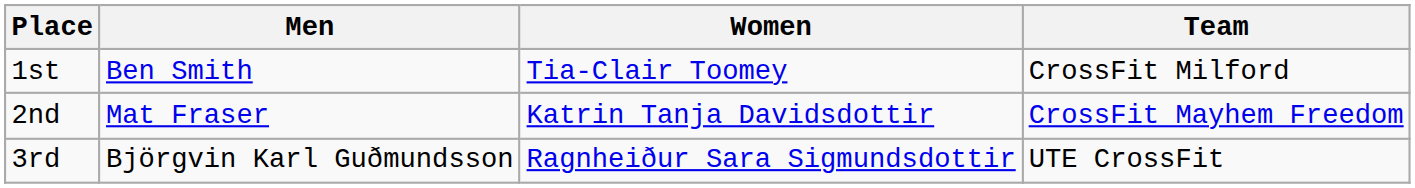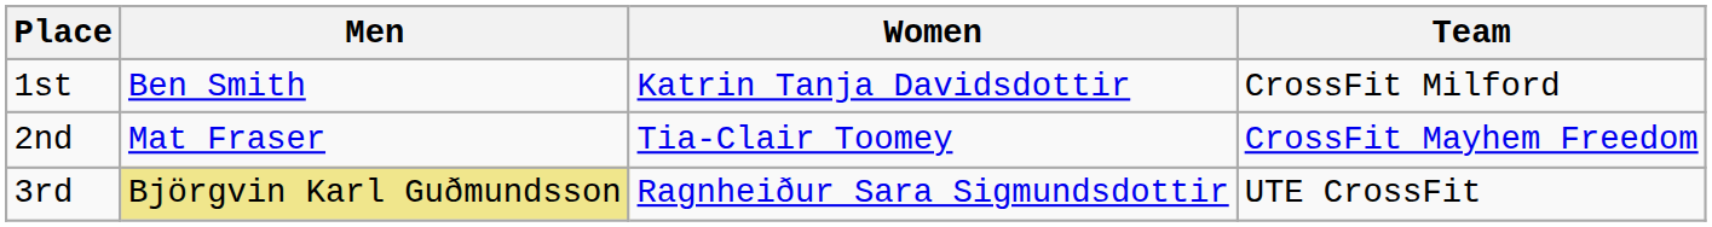 <table class="wikitable">
 <tr>
 <th>Place</th>
 <th>Men</th>
 <th>Women </th>
 <th>Team</th>
 </tr>
 <tr>
 <td>1st</td>
 <td><a href='#'>Ben Smith</a></td>
-<td><a href='#'>Tia-Clair Toomey</a></td>
+<td><a href='#'>Katrin Tanja Davidsdottir</a></td>
 <td>CrossFit Milford</td>
 </tr>
 <tr>
 <td>2nd</td>
 <td><a href='#'>Mat Fraser</a></td>
-<td><a href='#'>Katrin Tanja Davidsdottir</a></td>
+<td><a href='#'>Tia-Clair Toomey</a></td>
 <td><a href='#'>CrossFit Mayhem Freedom</a></td>
 </tr>
 <tr>
 <td>3rd</td>
-<td>Björgvin Karl Guðmundsson</td>
+<td style="background: khaki;">Björgvin Karl Guðmundsson</td>
 <td><a href='#'>Ragnheiður Sara Sigmundsdottir</a></td>
 <td>UTE CrossFit</td>
 </tr>
 </table>
